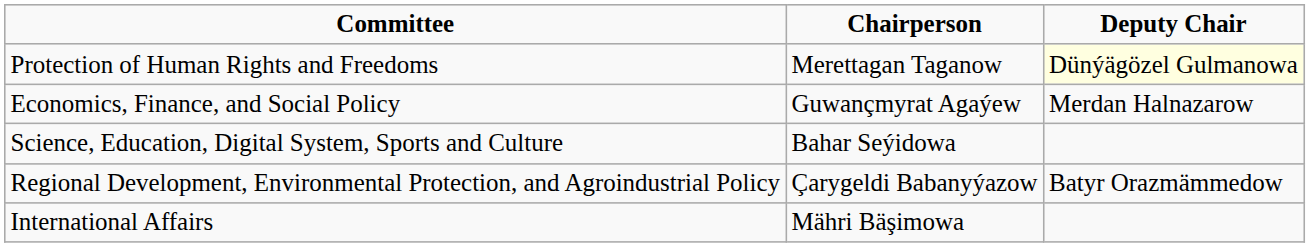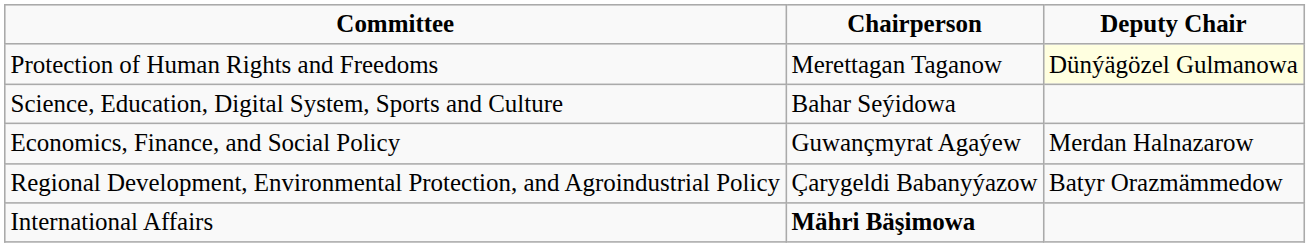 <table class="wikitable">
 <tr>
 <td align="center"><strong>Committee</strong></td>
 <td align="center"><strong>Chairperson</strong></td>
 <td align="center"><strong>Deputy Chair</strong></td>
 </tr>
 <tr>
 <td>Protection of Human Rights and Freedoms</td>
 <td>Merettagan Taganow</td>
 <td style="background: lightyellow;">Dünýägözel Gulmanowa</td>
 </tr>
 <tr>
+<td>Science, Education, Digital System, Sports and Culture</td>
+<td>Bahar Seýidowa</td>
+<td></td>
+</tr>
+<tr>
 <td>Economics, Finance, and Social Policy</td>
 <td>Guwançmyrat Agaýew</td>
 <td>Merdan Halnazarow</td>
-</tr>
-<tr>
-<td>Science, Education, Digital System, Sports and Culture</td>
-<td>Bahar Seýidowa</td>
-<td></td>
 </tr>
 <tr>
 <td>Regional Development, Environmental Protection, and Agroindustrial Policy</td>
 <td>Çarygeldi Babanyýazow</td>
 <td>Batyr Orazmämmedow</td>
 </tr>
 <tr>
 <td>International Affairs</td>
-<td>Mähri Bäşimowa</td>
+<td><strong>Mähri Bäşimowa</strong></td>
 <td></td>
 </tr>
 </table>
